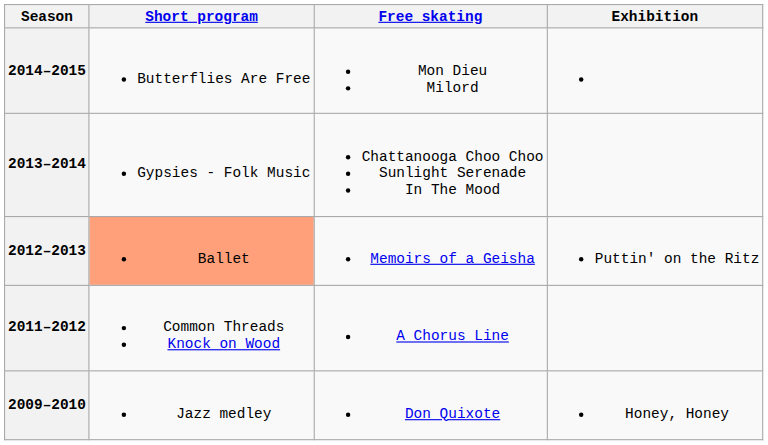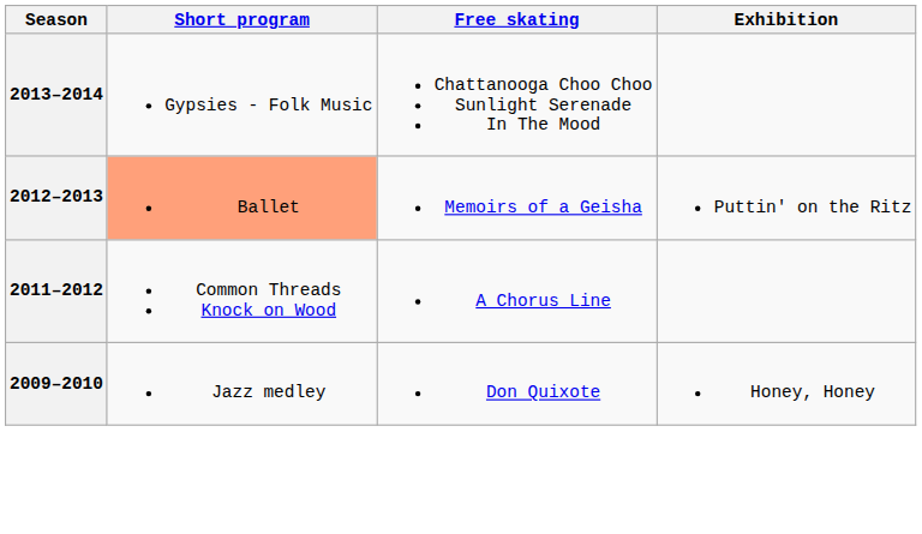 <table class="wikitable" style="text-align:center">
 <tr>
 <th>Season</th>
 <th><a href='#'>Short program</a></th>
 <th><a href='#'>Free skating</a></th>
 <th>Exhibition</th>
-</tr>
-<tr>
-<th>2014–2015 <br> </th>
-<td><br><ul><li>Butterflies Are Free <br></li></ul></td>
-<td><br><ul><li>Mon Dieu <br></li><li>Milord <br></li></ul></td>
-<td><br><ul><li></li></ul></td>
 </tr>
 <tr>
 <th>2013–2014 <br> </th>
 <td><br><ul><li>Gypsies - Folk Music <br></li></ul></td>
 <td><br><ul><li>Chattanooga Choo Choo <br></li><li>Sunlight Serenade <br></li><li>In The Mood <br></li></ul></td>
 <td></td>
 </tr>
 <tr>
 <th>2012–2013 <br> </th>
 <td style="background: lightsalmon;"><br><ul><li>Ballet</li></ul></td>
 <td><br><ul><li><a href='#'>Memoirs of a Geisha</a> <br></li></ul></td>
 <td><br><ul><li>Puttin' on the Ritz</li></ul></td>
 </tr>
 <tr>
 <th>2011–2012</th>
 <td><br><ul><li>Common Threads <br></li><li><a href='#'>Knock on Wood</a> <br></li></ul></td>
 <td><br><ul><li><a href='#'>A Chorus Line</a></li></ul></td>
 <td></td>
 </tr>
 <tr>
 <th>2009–2010 <br> </th>
 <td><br><ul><li>Jazz medley</li></ul></td>
 <td><br><ul><li><a href='#'>Don Quixote</a> <br></li></ul></td>
 <td><br><ul><li>Honey, Honey <br></li></ul></td>
 </tr>
 </table>
